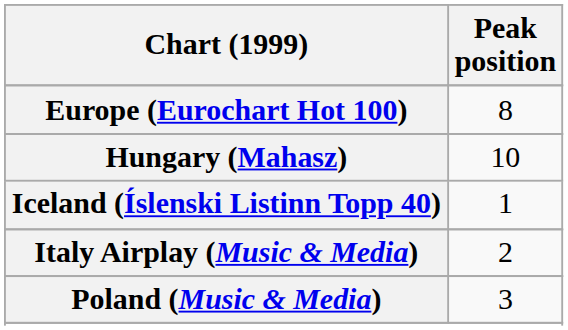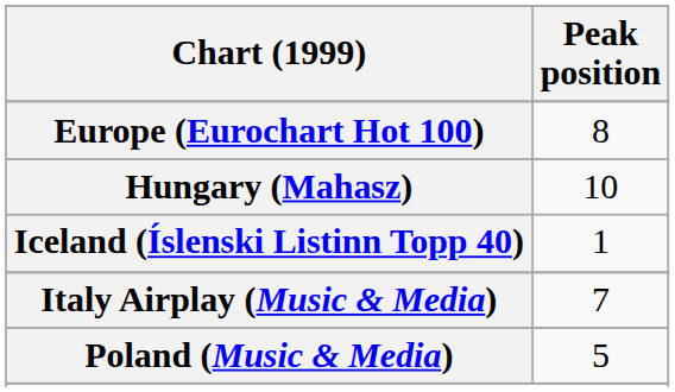 <table class="wikitable sortable plainrowheaders" style="text-align:center">
 <tr>
 <th scope="col">Chart (1999)</th>
 <th scope="col">Peak<br>position</th>
 </tr>
 <tr>
 </tr>
 <tr>
 </tr>
 <tr>
 </tr>
 <tr>
 </tr>
 <tr>
 </tr>
 <tr>
 </tr>
 <tr>
 </tr>
 <tr>
 <th scope="row">Europe (<a href='#'>Eurochart Hot 100</a>)</th>
 <td>8</td>
 </tr>
 <tr>
 </tr>
 <tr>
 <th scope="row">Hungary (<a href='#'>Mahasz</a>)</th>
 <td>10</td>
 </tr>
 <tr>
 <th scope="row">Iceland (<a href='#'>Íslenski Listinn Topp 40</a>)</th>
 <td>1</td>
 </tr>
 <tr>
 </tr>
 <tr>
 <th scope="row">Italy Airplay (<em><a href='#'>Music & Media</a></em>)</th>
-<td>2</td>
+<td>7</td>
 </tr>
 <tr>
 </tr>
 <tr>
 </tr>
 <tr>
 </tr>
 <tr>
 <th scope="row">Poland (<em><a href='#'>Music & Media</a></em>)</th>
-<td>3</td>
+<td>5</td>
 </tr>
 <tr>
 </tr>
 <tr>
 </tr>
 <tr>
 </tr>
 <tr>
 </tr>
 <tr>
 </tr>
 <tr>
 </tr>
 <tr>
 </tr>
 <tr>
 </tr>
 <tr>
 </tr>
 <tr>
 </tr>
 <tr>
 </tr>
 </table>
